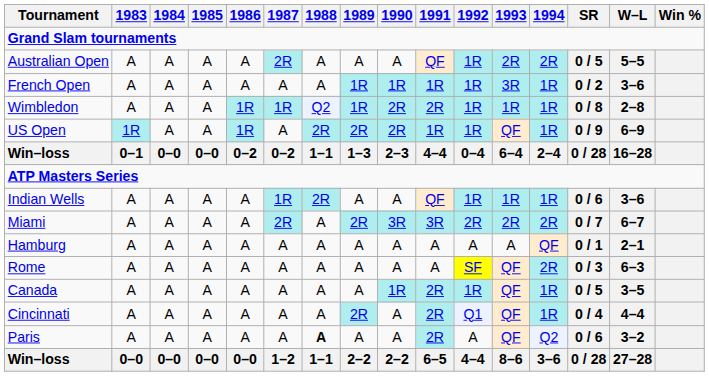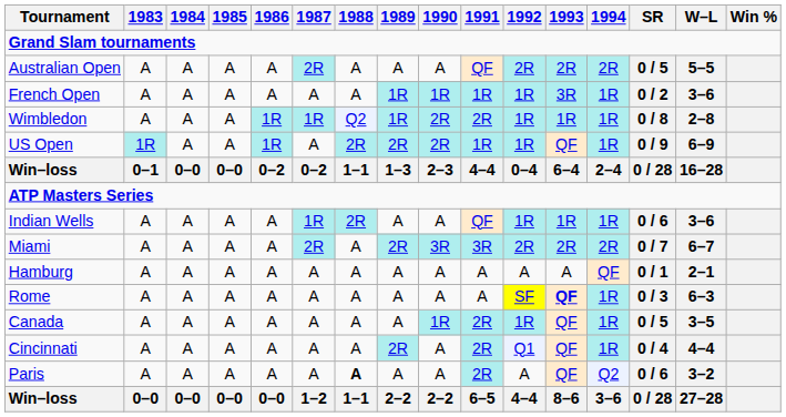 <table class=wikitable style=text-align:center;font-size:97%>
 <tr>
 <th>Tournament</th>
 <th><a href='#'>1983</a></th>
 <th><a href='#'>1984</a></th>
 <th><a href='#'>1985</a></th>
 <th><a href='#'>1986</a></th>
 <th><a href='#'>1987</a></th>
 <th><a href='#'>1988</a></th>
 <th><a href='#'>1989</a></th>
 <th><a href='#'>1990</a></th>
 <th><a href='#'>1991</a></th>
 <th><a href='#'>1992</a></th>
 <th><a href='#'>1993</a></th>
 <th><a href='#'>1994</a></th>
 <th>SR</th>
 <th>W–L</th>
 <th>Win %</th>
 </tr>
 <tr>
 <td colspan=23 align=left><strong><a href='#'>Grand Slam tournaments</a></strong></td>
 </tr>
 <tr>
 <td align=left><a href='#'>Australian Open</a></td>
 <td>A</td>
 <td>A</td>
 <td>A</td>
 <td>A</td>
 <td bgcolor=afeeee><a href='#'>2R</a></td>
 <td>A</td>
 <td>A</td>
 <td>A</td>
 <td bgcolor=ffebcd><a href='#'>QF</a></td>
-<td bgcolor=afeeee><a href='#'>1R</a></td>
+<td bgcolor=afeeee><a href='#'>2R</a></td>
 <td bgcolor=afeeee><a href='#'>2R</a></td>
 <td bgcolor=afeeee><a href='#'>2R</a></td>
 <th>0 / 5</th>
 <th>5–5</th>
 <th></th>
 </tr>
 <tr>
 <td align=left><a href='#'>French Open</a></td>
 <td>A</td>
 <td>A</td>
 <td>A</td>
 <td>A</td>
 <td>A</td>
 <td>A</td>
 <td bgcolor=afeeee><a href='#'>1R</a></td>
 <td bgcolor=afeeee><a href='#'>1R</a></td>
 <td bgcolor=afeeee><a href='#'>1R</a></td>
 <td bgcolor=afeeee><a href='#'>1R</a></td>
 <td bgcolor=afeeee><a href='#'>3R</a></td>
 <td bgcolor=afeeee><a href='#'>1R</a></td>
 <th>0 / 2</th>
 <th>3–6</th>
 <th></th>
 </tr>
 <tr>
 <td align=left><a href='#'>Wimbledon</a></td>
 <td>A</td>
 <td>A</td>
 <td>A</td>
 <td bgcolor=afeeee><a href='#'>1R</a></td>
 <td bgcolor=afeeee><a href='#'>1R</a></td>
 <td bgcolor=ecf2ff><a href='#'>Q2</a></td>
 <td bgcolor=afeeee><a href='#'>1R</a></td>
 <td bgcolor=afeeee><a href='#'>2R</a></td>
 <td bgcolor=afeeee><a href='#'>2R</a></td>
 <td bgcolor=afeeee><a href='#'>1R</a></td>
 <td bgcolor=afeeee><a href='#'>1R</a></td>
 <td bgcolor=afeeee><a href='#'>1R</a></td>
 <th>0 / 8</th>
 <th>2–8</th>
 <th></th>
 </tr>
 <tr>
 <td align=left><a href='#'>US Open</a></td>
 <td bgcolor=afeeee><a href='#'>1R</a></td>
 <td>A</td>
 <td>A</td>
 <td bgcolor=afeeee><a href='#'>1R</a></td>
 <td>A</td>
 <td bgcolor=afeeee><a href='#'>2R</a></td>
 <td bgcolor=afeeee><a href='#'>2R</a></td>
 <td bgcolor=afeeee><a href='#'>2R</a></td>
 <td bgcolor=afeeee><a href='#'>1R</a></td>
 <td bgcolor=afeeee><a href='#'>1R</a></td>
 <td bgcolor=ffebcd><a href='#'>QF</a></td>
 <td bgcolor=afeeee><a href='#'>1R</a></td>
 <th>0 / 9</th>
 <th>6–9</th>
 <th></th>
 </tr>
 <tr>
 <th style=text-align:left>Win–loss</th>
 <th>0–1</th>
 <th>0–0</th>
 <th>0–0</th>
 <th>0–2</th>
 <th>0–2</th>
 <th>1–1</th>
 <th>1–3</th>
 <th>2–3</th>
 <th>4–4</th>
 <th>0–4</th>
 <th>6–4</th>
 <th>2–4</th>
 <th>0 / 28</th>
 <th>16–28</th>
 <th></th>
 </tr>
 <tr>
 <td colspan=23 align=left><strong><a href='#'>ATP Masters Series</a></strong></td>
 </tr>
 <tr>
 <td align=left><a href='#'>Indian Wells</a></td>
 <td>A</td>
 <td>A</td>
 <td>A</td>
 <td>A</td>
 <td bgcolor=afeeee><a href='#'>1R</a></td>
 <td bgcolor=afeeee><a href='#'>2R</a></td>
 <td>A</td>
 <td>A</td>
 <td bgcolor=ffebcd><a href='#'>QF</a></td>
 <td bgcolor=afeeee><a href='#'>1R</a></td>
 <td bgcolor=afeeee><a href='#'>1R</a></td>
 <td bgcolor=afeeee><a href='#'>1R</a></td>
 <th>0 / 6</th>
 <th>3–6</th>
 <th></th>
 </tr>
 <tr>
 <td align=left><a href='#'>Miami</a></td>
 <td>A</td>
 <td>A</td>
 <td>A</td>
 <td>A</td>
 <td bgcolor=afeeee><a href='#'>2R</a></td>
 <td>A</td>
 <td bgcolor=afeeee><a href='#'>2R</a></td>
 <td bgcolor=afeeee><a href='#'>3R</a></td>
 <td bgcolor=afeeee><a href='#'>3R</a></td>
 <td bgcolor=afeeee><a href='#'>2R</a></td>
 <td bgcolor=afeeee><a href='#'>2R</a></td>
 <td bgcolor=afeeee><a href='#'>2R</a></td>
 <th>0 / 7</th>
 <th>6–7</th>
 <th></th>
 </tr>
 <tr>
 <td align=left><a href='#'>Hamburg</a></td>
 <td>A</td>
 <td>A</td>
 <td>A</td>
 <td>A</td>
 <td>A</td>
 <td>A</td>
 <td>A</td>
 <td>A</td>
 <td>A</td>
 <td>A</td>
 <td>A</td>
 <td bgcolor=ffebcd><a href='#'>QF</a></td>
 <th>0 / 1</th>
 <th>2–1</th>
 <th></th>
 </tr>
 <tr>
 <td align=left><a href='#'>Rome</a></td>
 <td>A</td>
 <td>A</td>
 <td>A</td>
 <td>A</td>
 <td>A</td>
 <td>A</td>
 <td>A</td>
 <td>A</td>
 <td>A</td>
 <td bgcolor=yellow><a href='#'>SF</a></td>
-<td bgcolor=ffebcd><a href='#'>QF</a></td>
-<td bgcolor=afeeee><a href='#'>2R</a></td>
+<td bgcolor=ffebcd><strong><a href='#'>QF</a></strong></td>
+<td bgcolor=afeeee><a href='#'>1R</a></td>
 <th>0 / 3</th>
 <th>6–3</th>
 <th></th>
 </tr>
 <tr>
 <td align=left><a href='#'>Canada</a></td>
 <td>A</td>
 <td>A</td>
 <td>A</td>
 <td>A</td>
 <td>A</td>
 <td>A</td>
 <td>A</td>
 <td bgcolor=afeeee><a href='#'>1R</a></td>
 <td bgcolor=afeeee><a href='#'>2R</a></td>
 <td bgcolor=afeeee><a href='#'>1R</a></td>
 <td bgcolor=ffebcd><a href='#'>QF</a></td>
 <td bgcolor=afeeee><a href='#'>1R</a></td>
 <th>0 / 5</th>
 <th>3–5</th>
 <th></th>
 </tr>
 <tr>
 <td align=left><a href='#'>Cincinnati</a></td>
 <td>A</td>
 <td>A</td>
 <td>A</td>
 <td>A</td>
 <td>A</td>
 <td>A</td>
 <td bgcolor=afeeee><a href='#'>2R</a></td>
 <td>A</td>
 <td bgcolor=afeeee><a href='#'>2R</a></td>
 <td bgcolor=ecf2ff><a href='#'>Q1</a></td>
 <td bgcolor=ffebcd><a href='#'>QF</a></td>
 <td bgcolor=afeeee><a href='#'>1R</a></td>
 <th>0 / 4</th>
 <th>4–4</th>
 <th></th>
 </tr>
 <tr>
 <td align=left><a href='#'>Paris</a></td>
 <td>A</td>
 <td>A</td>
 <td>A</td>
 <td>A</td>
 <td>A</td>
 <td><strong>A</strong></td>
 <td>A</td>
 <td>A</td>
 <td bgcolor=afeeee><a href='#'>2R</a></td>
 <td>A</td>
 <td bgcolor=ffebcd><a href='#'>QF</a></td>
 <td bgcolor=ecf2ff><a href='#'>Q2</a></td>
 <th>0 / 6</th>
 <th>3–2</th>
 <th></th>
 </tr>
 <tr>
 <th style=text-align:left>Win–loss</th>
 <th>0–0</th>
 <th>0–0</th>
 <th>0–0</th>
 <th>0–0</th>
 <th>1–2</th>
 <th>1–1</th>
 <th>2–2</th>
 <th>2–2</th>
 <th>6–5</th>
 <th>4–4</th>
 <th>8–6</th>
 <th>3–6</th>
 <th>0 / 28</th>
 <th>27–28</th>
 <th></th>
 </tr>
 </table>
